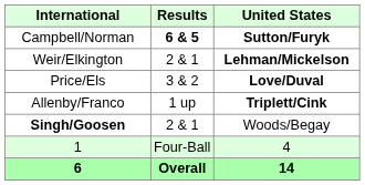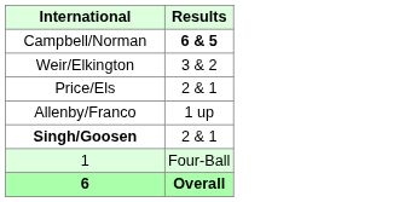 <table border="1" cellpadding="3" style="border-collapse:collapse; text-align:center;">
 <tr style="background:#ddffdd;">
 <th width=160>International</th>
 <th>Results</th>
-<th width=160>United States</th>
 </tr>
 <tr>
 <td>Campbell/Norman</td>
 <td><strong>6 & 5</strong></td>
-<td><strong>Sutton/Furyk</strong></td>
 </tr>
 <tr>
 <td>Weir/Elkington</td>
-<td>2 & 1</td>
-<td><strong>Lehman/Mickelson</strong></td>
+<td>3 & 2</td>
 </tr>
 <tr>
 <td>Price/Els</td>
-<td>3 & 2</td>
-<td><strong>Love/Duval</strong></td>
+<td>2 & 1</td>
 </tr>
 <tr>
 <td>Allenby/Franco</td>
 <td>1 up</td>
-<td><strong>Triplett/Cink</strong></td>
 </tr>
 <tr>
 <td><strong>Singh/Goosen</strong></td>
 <td>2 & 1</td>
-<td>Woods/Begay</td>
 </tr>
 <tr style="background:#ddffdd;">
 <td>1</td>
 <td>Four-Ball</td>
-<td>4</td>
 </tr>
 <tr style="background:#aaffaa;">
 <th>6</th>
 <th>Overall</th>
-<th>14</th>
 </tr>
 </table>
